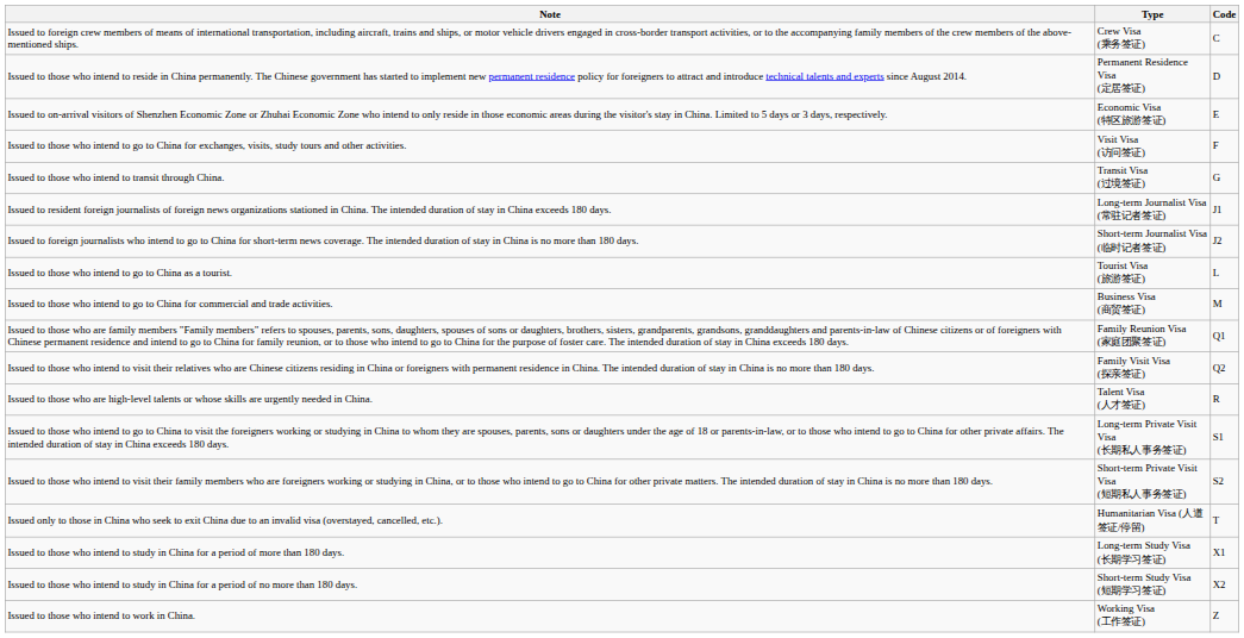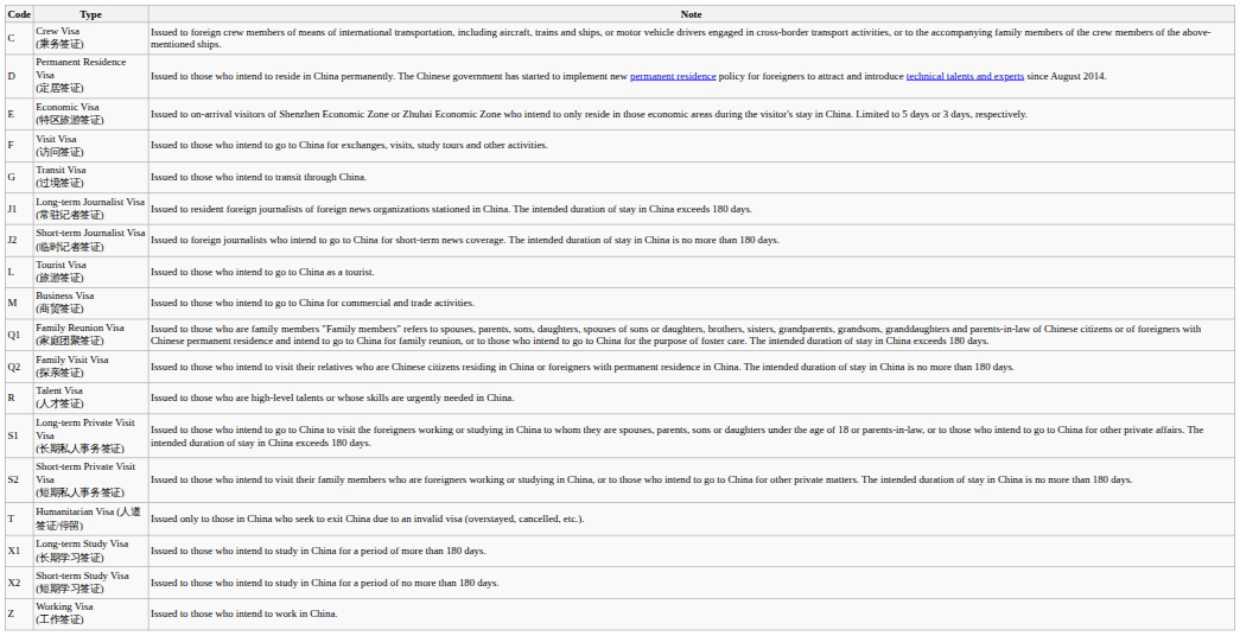 <table class="wikitable" style="font-size: smaller;">
 <tr>
+<th>Code</th>
+<th>Type</th>
 <th>Note</th>
-<th>Type</th>
-<th>Code</th>
 </tr>
 <tr>
+<td>C</td>
+<td>Crew Visa<br>(乘务签证)</td>
 <td>Issued to foreign crew members of means of international transportation, including aircraft, trains and ships, or motor vehicle drivers engaged in cross-border transport activities, or to the accompanying family members of the crew members of the above-mentioned ships.</td>
-<td>Crew Visa<br>(乘务签证)</td>
-<td>C</td>
 </tr>
 <tr>
+<td>D</td>
+<td>Permanent Residence Visa<br>(定居签证)</td>
 <td>Issued to those who intend to reside in China permanently. The Chinese government has started to implement new <a href='#'>permanent residence</a> policy for foreigners to attract and introduce <a href='#'>technical talents and experts</a> since August 2014.</td>
-<td>Permanent Residence Visa<br>(定居签证)</td>
-<td>D</td>
 </tr>
 <tr>
+<td>E</td>
+<td>Economic Visa<br>(特区旅游签证)</td>
 <td>Issued to on-arrival visitors of Shenzhen Economic Zone or Zhuhai Economic Zone who intend to only reside in those economic areas during the visitor's stay in China. Limited to 5 days or 3 days, respectively.</td>
-<td>Economic Visa<br>(特区旅游签证)</td>
-<td>E</td>
 </tr>
 <tr>
+<td>F</td>
+<td>Visit Visa<br>(访问签证)</td>
 <td>Issued to those who intend to go to China for exchanges, visits, study tours and other activities.</td>
-<td>Visit Visa<br>(访问签证)</td>
-<td>F</td>
 </tr>
 <tr>
+<td>G</td>
+<td>Transit Visa<br>(过境签证)</td>
 <td>Issued to those who intend to transit through China.</td>
-<td>Transit Visa<br>(过境签证)</td>
-<td>G</td>
 </tr>
 <tr>
+<td>J1</td>
+<td>Long-term Journalist Visa<br>(常驻记者签证)</td>
 <td>Issued to resident foreign journalists of foreign news organizations stationed in China. The intended duration of stay in China exceeds 180 days.</td>
-<td>Long-term Journalist Visa<br>(常驻记者签证)</td>
-<td>J1</td>
 </tr>
 <tr>
+<td>J2</td>
+<td>Short-term Journalist Visa<br>(临时记者签证)</td>
 <td>Issued to foreign journalists who intend to go to China for short-term news coverage. The intended duration of stay in China is no more than 180 days.</td>
-<td>Short-term Journalist Visa<br>(临时记者签证)</td>
-<td>J2</td>
 </tr>
 <tr>
+<td>L</td>
+<td>Tourist Visa<br>(旅游签证)</td>
 <td>Issued to those who intend to go to China as a tourist.</td>
-<td>Tourist Visa<br>(旅游签证)</td>
-<td>L</td>
 </tr>
 <tr>
+<td>M</td>
+<td>Business Visa<br>(商贸签证)</td>
 <td>Issued to those who intend to go to China for commercial and trade activities.</td>
-<td>Business Visa<br>(商贸签证)</td>
-<td>M</td>
 </tr>
 <tr>
+<td>Q1</td>
+<td>Family Reunion Visa<br>(家庭团聚签证)</td>
 <td>Issued to those who are family members "Family members" refers to spouses, parents, sons, daughters, spouses of sons or daughters, brothers, sisters, grandparents, grandsons, granddaughters and parents-in-law of Chinese citizens or of foreigners with Chinese permanent residence and intend to go to China for family reunion, or to those who intend to go to China for the purpose of foster care. The intended duration of stay in China exceeds 180 days.</td>
-<td>Family Reunion Visa<br>(家庭团聚签证)</td>
-<td>Q1</td>
 </tr>
 <tr>
+<td>Q2</td>
+<td>Family Visit Visa<br>(探亲签证)</td>
 <td>Issued to those who intend to visit their relatives who are Chinese citizens residing in China or foreigners with permanent residence in China. The intended duration of stay in China is no more than 180 days.</td>
-<td>Family Visit Visa<br>(探亲签证)</td>
-<td>Q2</td>
 </tr>
 <tr>
+<td>R</td>
+<td>Talent Visa<br>(人才签证)</td>
 <td>Issued to those who are high-level talents or whose skills are urgently needed in China.</td>
-<td>Talent Visa<br>(人才签证)</td>
-<td>R</td>
 </tr>
 <tr>
+<td>S1</td>
+<td>Long-term Private Visit Visa<br>(长期私人事务签证)</td>
 <td>Issued to those who intend to go to China to visit the foreigners working or studying in China to whom they are spouses, parents, sons or daughters under the age of 18 or parents-in-law, or to those who intend to go to China for other private affairs. The intended duration of stay in China exceeds 180 days.</td>
-<td>Long-term Private Visit Visa<br>(长期私人事务签证)</td>
-<td>S1</td>
 </tr>
 <tr>
+<td>S2</td>
+<td>Short-term Private Visit Visa<br>(短期私人事务签证)</td>
 <td>Issued to those who intend to visit their family members who are foreigners working or studying in China, or to those who intend to go to China for other private matters. The intended duration of stay in China is no more than 180 days.</td>
-<td>Short-term Private Visit Visa<br>(短期私人事务签证)</td>
-<td>S2</td>
 </tr>
 <tr>
+<td>T</td>
+<td>Humanitarian Visa (人道签证/停留)</td>
 <td>Issued only to those in China who seek to exit China due to an invalid visa (overstayed, cancelled, etc.).</td>
-<td>Humanitarian Visa (人道签证/停留)</td>
-<td>T</td>
 </tr>
 <tr>
+<td>X1</td>
+<td>Long-term Study Visa<br>(长期学习签证)</td>
 <td>Issued to those who intend to study in China for a period of more than 180 days.</td>
-<td>Long-term Study Visa<br>(长期学习签证)</td>
-<td>X1</td>
 </tr>
 <tr>
+<td>X2</td>
+<td>Short-term Study Visa<br>(短期学习签证)</td>
 <td>Issued to those who intend to study in China for a period of no more than 180 days.</td>
-<td>Short-term Study Visa<br>(短期学习签证)</td>
-<td>X2</td>
 </tr>
 <tr>
+<td>Z</td>
+<td>Working Visa<br>(工作签证)</td>
 <td>Issued to those who intend to work in China.</td>
-<td>Working Visa<br>(工作签证)</td>
-<td>Z</td>
 </tr>
 </table>
